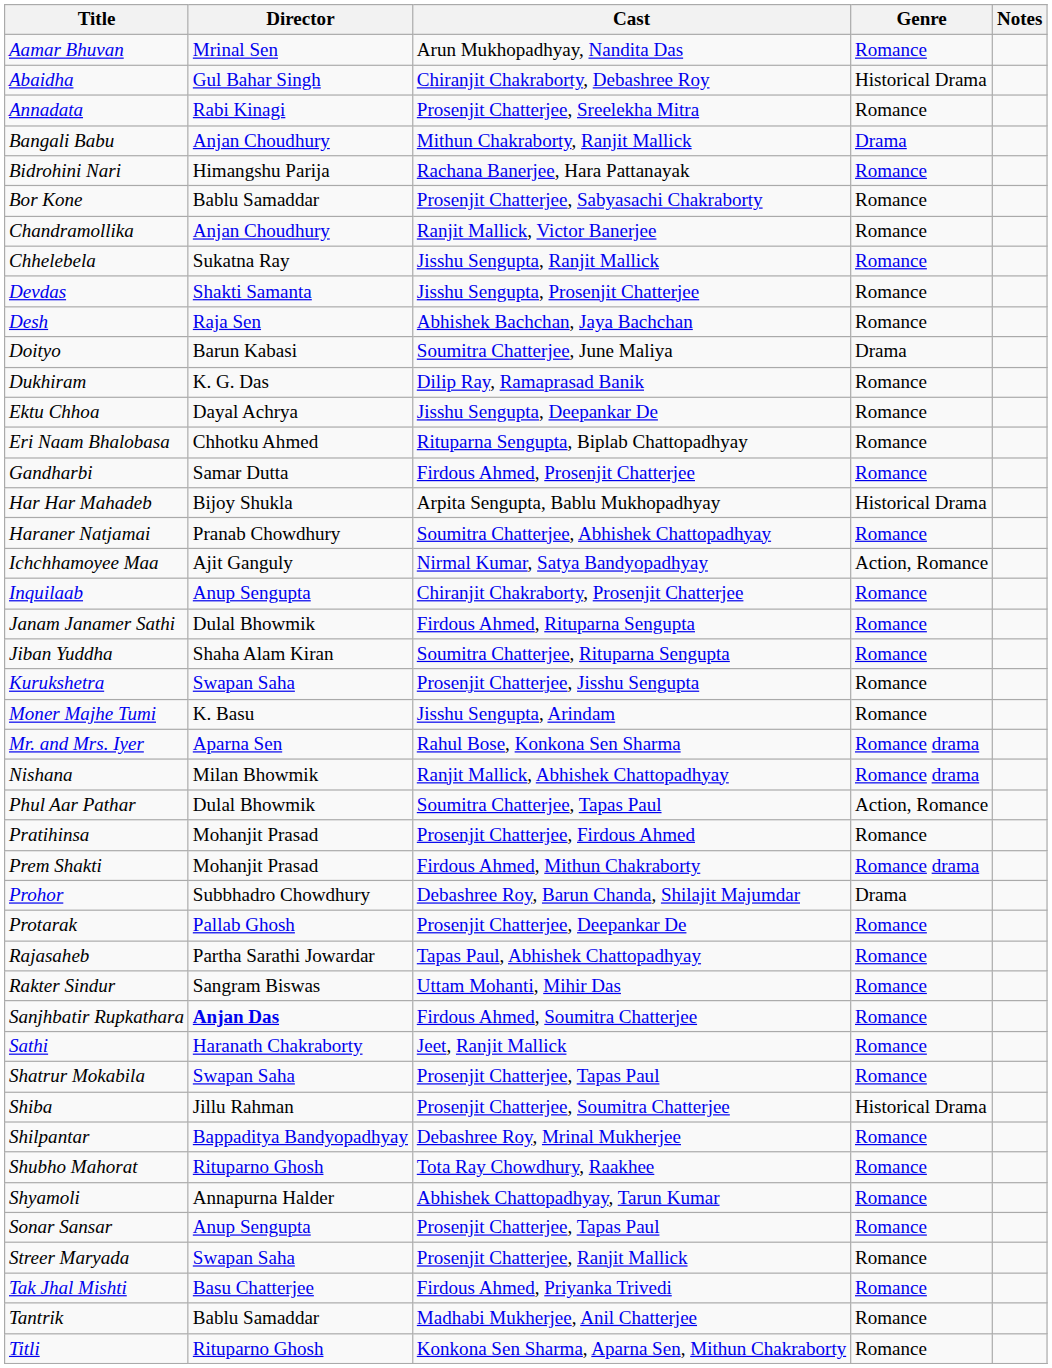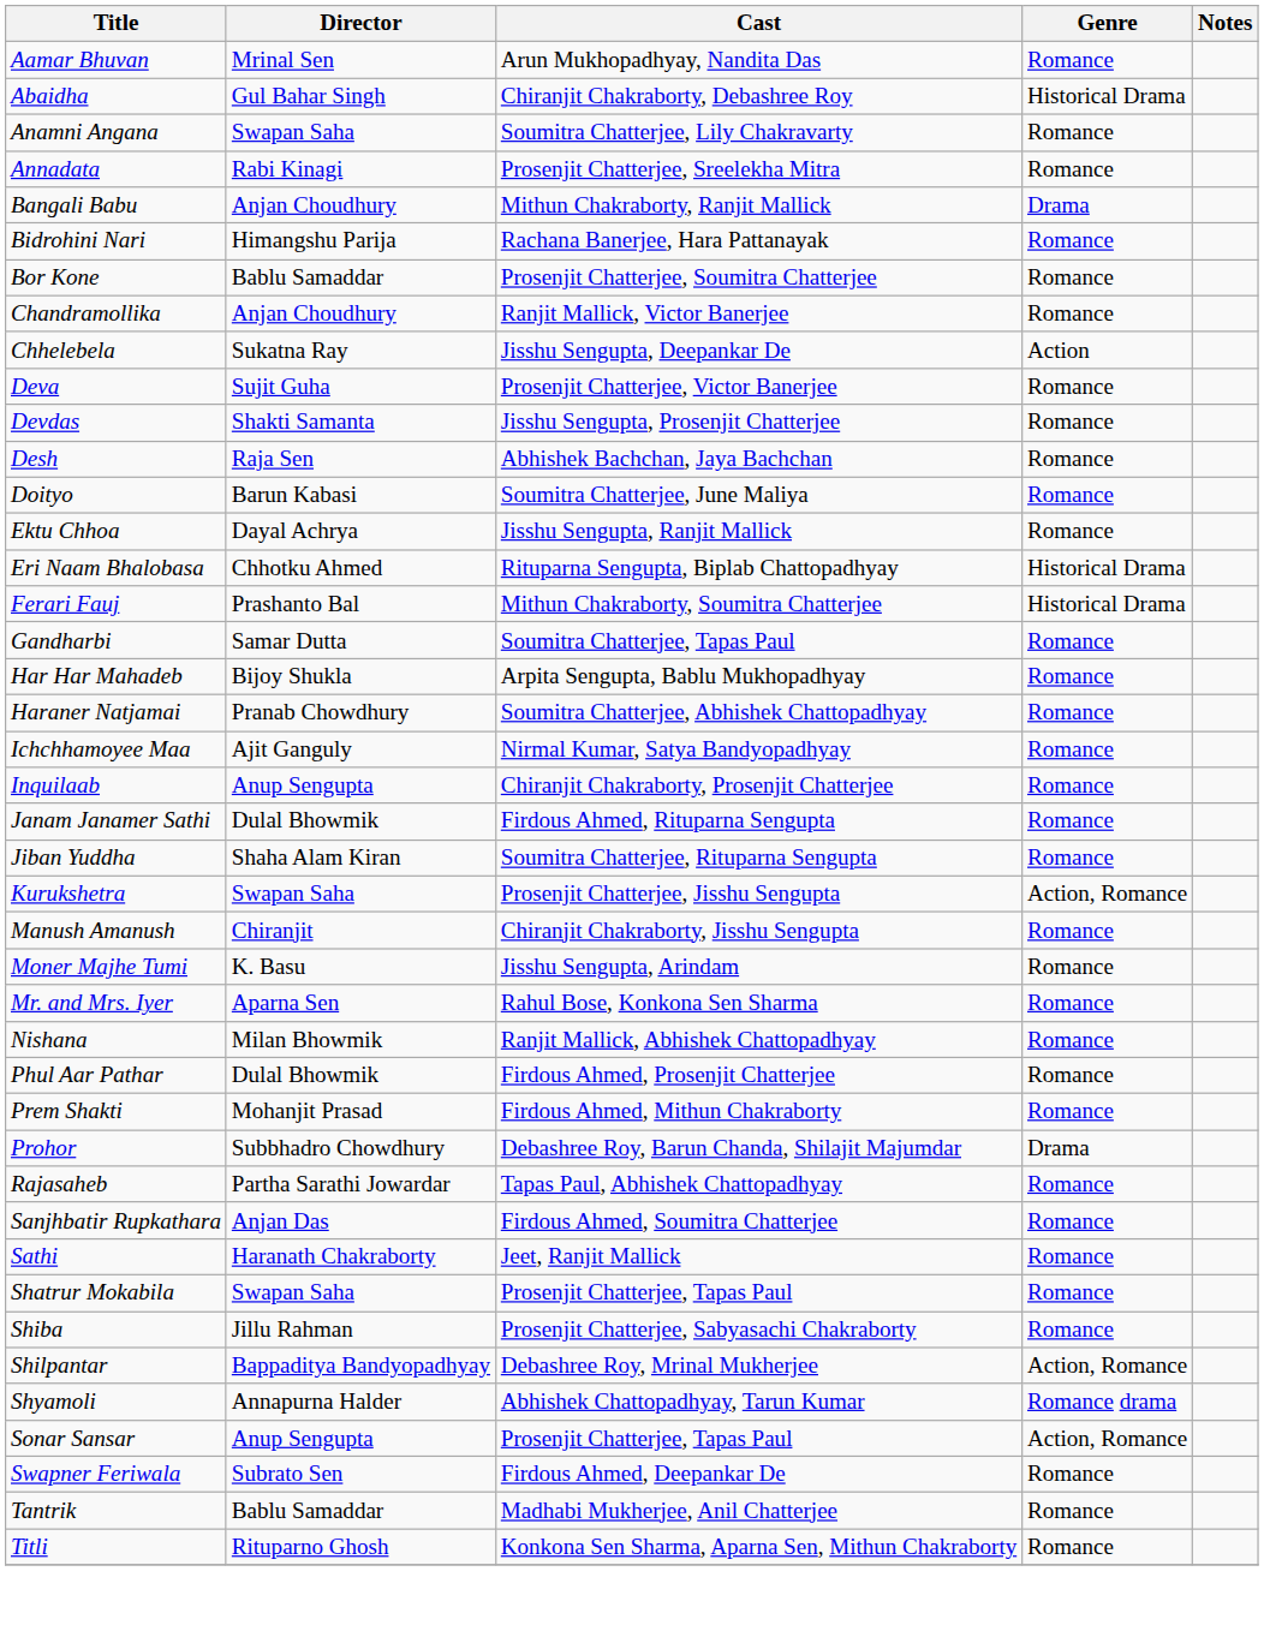 <table class="wikitable sortable" border="0">
 <tr>
 <th>Title</th>
 <th>Director</th>
 <th>Cast</th>
 <th>Genre</th>
 <th>Notes</th>
 </tr>
 <tr>
 <td><em><a href='#'>Aamar Bhuvan</a></em></td>
 <td><a href='#'>Mrinal Sen</a></td>
 <td>Arun Mukhopadhyay, <a href='#'>Nandita Das</a></td>
 <td><a href='#'>Romance</a></td>
 <td></td>
 </tr>
 <tr>
 <td><em><a href='#'>Abaidha</a></em></td>
 <td><a href='#'>Gul Bahar Singh</a></td>
 <td><a href='#'>Chiranjit Chakraborty</a>, <a href='#'>Debashree Roy</a></td>
 <td>Historical Drama</td>
+<td></td>
+</tr>
+<tr>
+<td><em>Anamni Angana</em></td>
+<td><a href='#'>Swapan Saha</a></td>
+<td><a href='#'>Soumitra Chatterjee</a>, <a href='#'>Lily Chakravarty</a></td>
+<td>Romance</td>
 <td></td>
 </tr>
 <tr>
 <td><em><a href='#'>Annadata</a></em></td>
 <td><a href='#'>Rabi Kinagi</a></td>
 <td><a href='#'>Prosenjit Chatterjee</a>, <a href='#'>Sreelekha Mitra</a></td>
 <td>Romance</td>
 <td></td>
 </tr>
 <tr>
 <td><em>Bangali Babu</em></td>
 <td><a href='#'>Anjan Choudhury</a></td>
 <td><a href='#'>Mithun Chakraborty</a>, <a href='#'>Ranjit Mallick</a></td>
 <td><a href='#'>Drama</a></td>
 <td></td>
 </tr>
 <tr>
 <td><em>Bidrohini Nari</em></td>
 <td>Himangshu Parija</td>
 <td><a href='#'>Rachana Banerjee</a>, Hara Pattanayak</td>
 <td><a href='#'>Romance</a></td>
 <td></td>
 </tr>
 <tr>
 <td><em>Bor Kone</em></td>
 <td>Bablu Samaddar</td>
-<td><a href='#'>Prosenjit Chatterjee</a>, <a href='#'>Sabyasachi Chakraborty</a></td>
+<td><a href='#'>Prosenjit Chatterjee</a>, <a href='#'>Soumitra Chatterjee</a></td>
 <td>Romance</td>
 <td></td>
 </tr>
 <tr>
 <td><em>Chandramollika</em></td>
 <td><a href='#'>Anjan Choudhury</a></td>
 <td><a href='#'>Ranjit Mallick</a>, <a href='#'>Victor Banerjee</a></td>
 <td>Romance</td>
 <td></td>
 </tr>
 <tr>
 <td><em>Chhelebela</em></td>
 <td>Sukatna Ray</td>
-<td><a href='#'>Jisshu Sengupta</a>, <a href='#'>Ranjit Mallick</a></td>
-<td><a href='#'>Romance</a></td>
+<td><a href='#'>Jisshu Sengupta</a>, <a href='#'>Deepankar De</a></td>
+<td>Action</td>
+<td></td>
+</tr>
+<tr>
+<td><em><a href='#'>Deva</a></em></td>
+<td><a href='#'>Sujit Guha</a></td>
+<td><a href='#'>Prosenjit Chatterjee</a>, <a href='#'>Victor Banerjee</a></td>
+<td>Romance</td>
 <td></td>
 </tr>
 <tr>
 <td><em><a href='#'>Devdas</a></em></td>
 <td><a href='#'>Shakti Samanta</a></td>
 <td><a href='#'>Jisshu Sengupta</a>, <a href='#'>Prosenjit Chatterjee</a></td>
 <td>Romance</td>
 <td></td>
 </tr>
 <tr>
 <td><em><a href='#'>Desh</a></em></td>
 <td><a href='#'>Raja Sen</a></td>
 <td><a href='#'>Abhishek Bachchan</a>, <a href='#'>Jaya Bachchan</a></td>
 <td>Romance</td>
 <td></td>
 </tr>
 <tr>
 <td><em>Doityo</em></td>
 <td>Barun Kabasi</td>
 <td><a href='#'>Soumitra Chatterjee</a>, June Maliya</td>
-<td>Drama</td>
-<td></td>
-</tr>
-<tr>
-<td><em>Dukhiram</em></td>
-<td>K. G. Das</td>
-<td><a href='#'>Dilip Ray</a>, <a href='#'>Ramaprasad Banik</a></td>
-<td>Romance</td>
+<td><a href='#'>Romance</a></td>
 <td></td>
 </tr>
 <tr>
 <td><em>Ektu Chhoa</em></td>
 <td>Dayal Achrya</td>
-<td><a href='#'>Jisshu Sengupta</a>, <a href='#'>Deepankar De</a></td>
+<td><a href='#'>Jisshu Sengupta</a>, <a href='#'>Ranjit Mallick</a></td>
 <td>Romance</td>
 <td></td>
 </tr>
 <tr>
 <td><em>Eri Naam Bhalobasa</em></td>
 <td>Chhotku Ahmed</td>
 <td><a href='#'>Rituparna Sengupta</a>, Biplab Chattopadhyay</td>
-<td>Romance</td>
+<td>Historical Drama</td>
+<td></td>
+</tr>
+<tr>
+<td><em><a href='#'>Ferari Fauj</a></em></td>
+<td>Prashanto Bal</td>
+<td><a href='#'>Mithun Chakraborty</a>, <a href='#'>Soumitra Chatterjee</a></td>
+<td>Historical Drama</td>
 <td></td>
 </tr>
 <tr>
 <td><em>Gandharbi</em></td>
 <td>Samar Dutta</td>
-<td><a href='#'>Firdous Ahmed</a>, <a href='#'>Prosenjit Chatterjee</a></td>
+<td><a href='#'>Soumitra Chatterjee</a>, <a href='#'>Tapas Paul</a></td>
 <td><a href='#'>Romance</a></td>
 <td></td>
 </tr>
 <tr>
 <td><em>Har Har Mahadeb</em></td>
 <td>Bijoy Shukla</td>
 <td>Arpita Sengupta, Bablu Mukhopadhyay</td>
-<td>Historical Drama</td>
+<td><a href='#'>Romance</a></td>
 <td></td>
 </tr>
 <tr>
 <td><em>Haraner Natjamai</em></td>
 <td>Pranab Chowdhury</td>
 <td><a href='#'>Soumitra Chatterjee</a>, <a href='#'>Abhishek Chattopadhyay</a></td>
 <td><a href='#'>Romance</a></td>
 <td></td>
 </tr>
 <tr>
 <td><em>Ichchhamoyee Maa</em></td>
 <td>Ajit Ganguly</td>
 <td><a href='#'>Nirmal Kumar</a>, <a href='#'>Satya Bandyopadhyay</a></td>
-<td>Action, Romance</td>
+<td><a href='#'>Romance</a></td>
 <td></td>
 </tr>
 <tr>
 <td><em><a href='#'>Inquilaab</a></em></td>
 <td><a href='#'>Anup Sengupta</a></td>
 <td><a href='#'>Chiranjit Chakraborty</a>, <a href='#'>Prosenjit Chatterjee</a></td>
 <td><a href='#'>Romance</a></td>
 <td></td>
 </tr>
 <tr>
 <td><em>Janam Janamer Sathi</em></td>
 <td>Dulal Bhowmik</td>
 <td><a href='#'>Firdous Ahmed</a>, <a href='#'>Rituparna Sengupta</a></td>
 <td><a href='#'>Romance</a></td>
 <td></td>
 </tr>
 <tr>
 <td><em>Jiban Yuddha</em></td>
 <td>Shaha Alam Kiran</td>
 <td><a href='#'>Soumitra Chatterjee</a>, <a href='#'>Rituparna Sengupta</a></td>
 <td><a href='#'>Romance</a></td>
 <td></td>
 </tr>
 <tr>
 <td><em><a href='#'>Kurukshetra</a></em></td>
 <td><a href='#'>Swapan Saha</a></td>
 <td><a href='#'>Prosenjit Chatterjee</a>, <a href='#'>Jisshu Sengupta</a></td>
-<td>Romance</td>
+<td>Action, Romance</td>
+<td></td>
+</tr>
+<tr>
+<td><em>Manush Amanush</em></td>
+<td><a href='#'>Chiranjit</a></td>
+<td><a href='#'>Chiranjit Chakraborty</a>, <a href='#'>Jisshu Sengupta</a></td>
+<td><a href='#'>Romance</a></td>
 <td></td>
 </tr>
 <tr>
 <td><em><a href='#'>Moner Majhe Tumi</a></em></td>
 <td>K. Basu</td>
 <td><a href='#'>Jisshu Sengupta</a>, <a href='#'>Arindam</a></td>
 <td>Romance</td>
 <td></td>
 </tr>
 <tr>
 <td><em><a href='#'>Mr. and Mrs. Iyer</a></em></td>
 <td><a href='#'>Aparna Sen</a></td>
 <td><a href='#'>Rahul Bose</a>, <a href='#'>Konkona Sen Sharma</a></td>
-<td><a href='#'>Romance</a> <a href='#'>drama</a></td>
+<td><a href='#'>Romance</a></td>
 <td></td>
 </tr>
 <tr>
 <td><em>Nishana</em></td>
 <td>Milan Bhowmik</td>
 <td><a href='#'>Ranjit Mallick</a>, <a href='#'>Abhishek Chattopadhyay</a></td>
-<td><a href='#'>Romance</a> <a href='#'>drama</a></td>
+<td><a href='#'>Romance</a></td>
 <td></td>
 </tr>
 <tr>
 <td><em>Phul Aar Pathar</em></td>
 <td>Dulal Bhowmik</td>
-<td><a href='#'>Soumitra Chatterjee</a>, <a href='#'>Tapas Paul</a></td>
-<td>Action, Romance</td>
-<td></td>
-</tr>
-<tr>
-<td><em>Pratihinsa</em></td>
-<td>Mohanjit Prasad</td>
-<td><a href='#'>Prosenjit Chatterjee</a>, <a href='#'>Firdous Ahmed</a></td>
+<td><a href='#'>Firdous Ahmed</a>, <a href='#'>Prosenjit Chatterjee</a></td>
 <td>Romance</td>
 <td></td>
 </tr>
 <tr>
 <td><em>Prem Shakti</em></td>
 <td>Mohanjit Prasad</td>
 <td><a href='#'>Firdous Ahmed</a>, <a href='#'>Mithun Chakraborty</a></td>
-<td><a href='#'>Romance</a> <a href='#'>drama</a></td>
+<td><a href='#'>Romance</a></td>
 <td></td>
 </tr>
 <tr>
 <td><em><a href='#'>Prohor</a></em></td>
 <td>Subbhadro Chowdhury</td>
 <td><a href='#'>Debashree Roy</a>, <a href='#'>Barun Chanda</a>, <a href='#'>Shilajit Majumdar</a></td>
 <td>Drama</td>
 <td></td>
 </tr>
 <tr>
-<td><em>Protarak</em></td>
-<td><a href='#'>Pallab Ghosh</a></td>
-<td><a href='#'>Prosenjit Chatterjee</a>, <a href='#'>Deepankar De</a></td>
-<td><a href='#'>Romance</a></td>
-<td></td>
-</tr>
-<tr>
 <td><em>Rajasaheb</em></td>
 <td>Partha Sarathi Jowardar</td>
 <td><a href='#'>Tapas Paul</a>, <a href='#'>Abhishek Chattopadhyay</a></td>
 <td><a href='#'>Romance</a></td>
 <td></td>
 </tr>
 <tr>
-<td><em>Rakter Sindur</em></td>
-<td>Sangram Biswas</td>
-<td><a href='#'>Uttam Mohanti</a>, <a href='#'>Mihir Das</a></td>
-<td><a href='#'>Romance</a></td>
-<td></td>
-</tr>
-<tr>
 <td><em>Sanjhbatir Rupkathara</em></td>
-<td><strong><a href='#'>Anjan Das</a></strong></td>
+<td><a href='#'>Anjan Das</a></td>
 <td><a href='#'>Firdous Ahmed</a>, <a href='#'>Soumitra Chatterjee</a></td>
 <td><a href='#'>Romance</a></td>
 <td></td>
 </tr>
 <tr>
 <td><em><a href='#'>Sathi</a></em></td>
 <td><a href='#'>Haranath Chakraborty</a></td>
 <td><a href='#'>Jeet</a>, <a href='#'>Ranjit Mallick</a></td>
 <td><a href='#'>Romance</a></td>
 <td></td>
 </tr>
 <tr>
 <td><em>Shatrur Mokabila</em></td>
 <td><a href='#'>Swapan Saha</a></td>
 <td><a href='#'>Prosenjit Chatterjee</a>, <a href='#'>Tapas Paul</a></td>
 <td><a href='#'>Romance</a></td>
 <td></td>
 </tr>
 <tr>
 <td><em>Shiba</em></td>
 <td>Jillu Rahman</td>
-<td><a href='#'>Prosenjit Chatterjee</a>, <a href='#'>Soumitra Chatterjee</a></td>
-<td>Historical Drama</td>
+<td><a href='#'>Prosenjit Chatterjee</a>, <a href='#'>Sabyasachi Chakraborty</a></td>
+<td><a href='#'>Romance</a></td>
 <td></td>
 </tr>
 <tr>
 <td><em>Shilpantar</em></td>
 <td><a href='#'>Bappaditya Bandyopadhyay</a></td>
 <td><a href='#'>Debashree Roy</a>, <a href='#'>Mrinal Mukherjee</a></td>
-<td><a href='#'>Romance</a></td>
-<td></td>
-</tr>
-<tr>
-<td><em>Shubho Mahorat</em></td>
-<td><a href='#'>Rituparno Ghosh</a></td>
-<td><a href='#'>Tota Ray Chowdhury</a>, <a href='#'>Raakhee</a></td>
-<td><a href='#'>Romance</a></td>
+<td>Action, Romance</td>
 <td></td>
 </tr>
 <tr>
 <td><em>Shyamoli</em></td>
 <td>Annapurna Halder</td>
 <td><a href='#'>Abhishek Chattopadhyay</a>, <a href='#'>Tarun Kumar</a></td>
-<td><a href='#'>Romance</a></td>
+<td><a href='#'>Romance</a> <a href='#'>drama</a></td>
 <td></td>
 </tr>
 <tr>
 <td><em>Sonar Sansar</em></td>
 <td><a href='#'>Anup Sengupta</a></td>
 <td><a href='#'>Prosenjit Chatterjee</a>, <a href='#'>Tapas Paul</a></td>
-<td><a href='#'>Romance</a></td>
+<td>Action, Romance</td>
 <td></td>
 </tr>
 <tr>
-<td><em>Streer Maryada</em></td>
-<td><a href='#'>Swapan Saha</a></td>
-<td><a href='#'>Prosenjit Chatterjee</a>, <a href='#'>Ranjit Mallick</a></td>
+<td><em><a href='#'>Swapner Feriwala</a></em></td>
+<td><a href='#'>Subrato Sen</a></td>
+<td><a href='#'>Firdous Ahmed</a>, <a href='#'>Deepankar De</a></td>
 <td>Romance</td>
-<td></td>
-</tr>
-<tr>
-<td><em><a href='#'>Tak Jhal Mishti</a></em></td>
-<td><a href='#'>Basu Chatterjee</a></td>
-<td><a href='#'>Firdous Ahmed</a>, <a href='#'>Priyanka Trivedi</a></td>
-<td><a href='#'>Romance</a></td>
 <td></td>
 </tr>
 <tr>
 <td><em>Tantrik</em></td>
 <td>Bablu Samaddar</td>
 <td><a href='#'>Madhabi Mukherjee</a>, <a href='#'>Anil Chatterjee</a></td>
 <td>Romance</td>
 <td></td>
 </tr>
 <tr>
 <td><em><a href='#'>Titli</a></em></td>
 <td><a href='#'>Rituparno Ghosh</a></td>
 <td><a href='#'>Konkona Sen Sharma</a>, <a href='#'>Aparna Sen</a>, <a href='#'>Mithun Chakraborty</a></td>
 <td>Romance</td>
 <td></td>
 </tr>
 <tr>
 </tr>
 </table>
